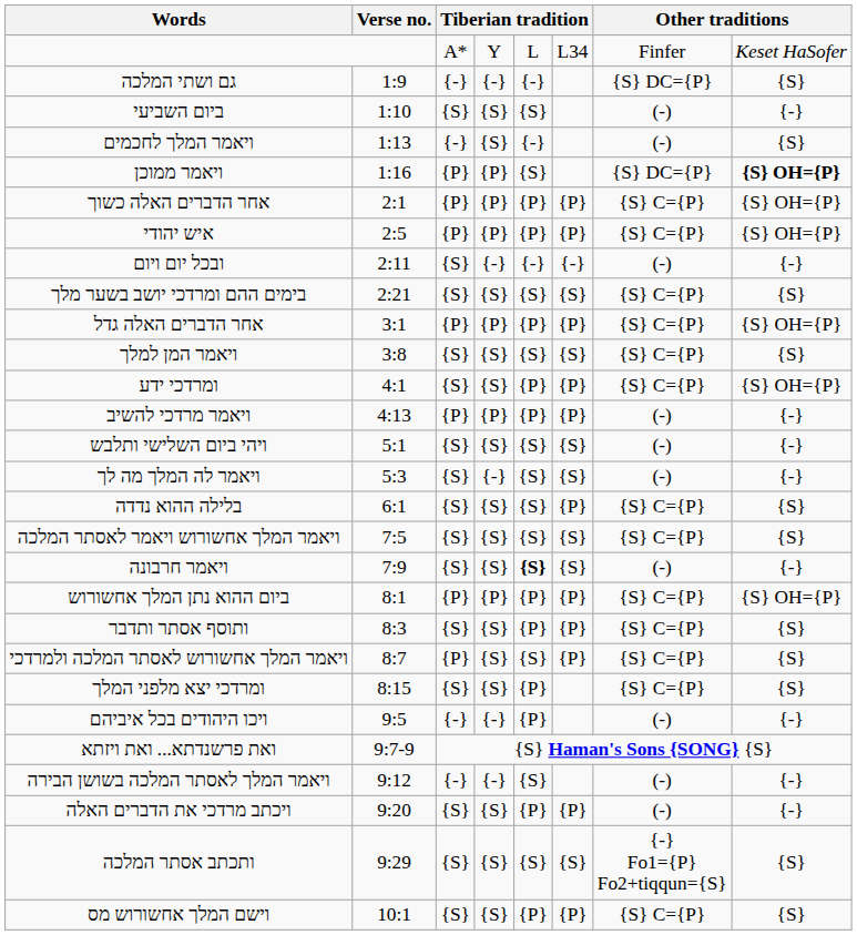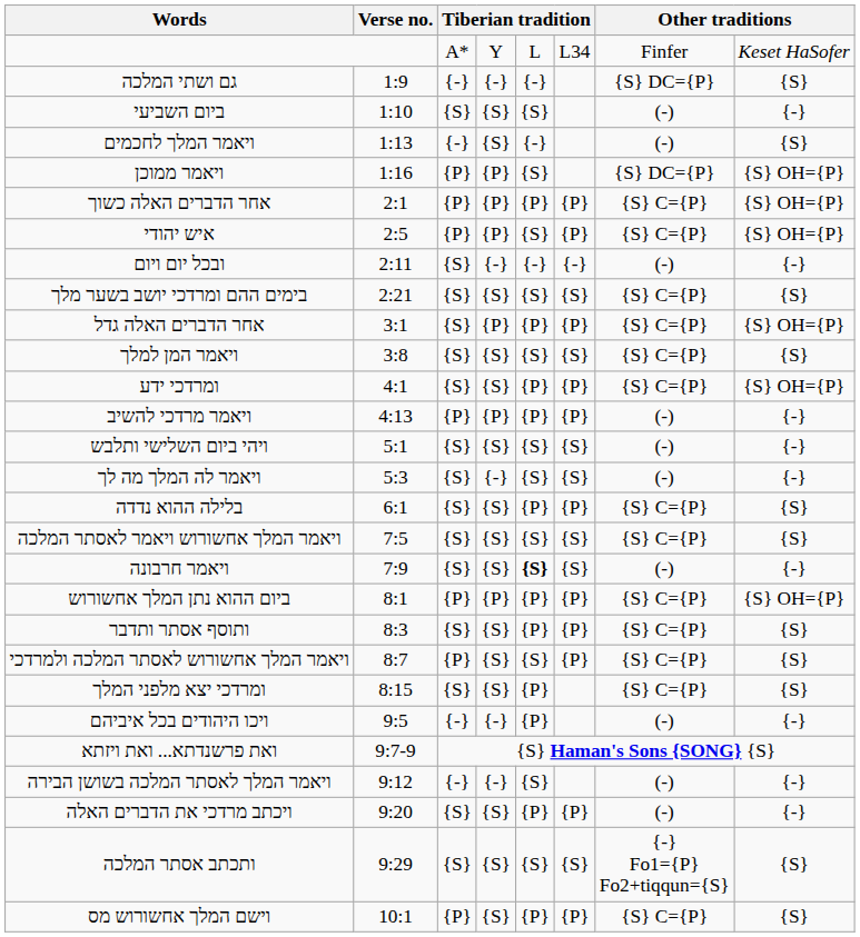 <table class="wikitable">
 <tr>
 <th>Words</th>
 <th>Verse no.</th>
 <th colspan=4>Tiberian tradition</th>
 <th colspan=2>Other traditions</th>
 </tr>
 <tr align=center>
 <td colspan=2></td>
 <td>A*</td>
 <td>Y</td>
 <td>L</td>
 <td>L34</td>
 <td>Finfer</td>
 <td><em>Keset HaSofer</em></td>
 </tr>
 <tr align=center>
 <td>גם ושתי המלכה</td>
 <td>1:9</td>
 <td>{-}</td>
 <td>{-}</td>
 <td>{-}</td>
 <td></td>
 <td>{S} DC={P}</td>
 <td>{S}</td>
 </tr>
 <tr align=center>
 <td>ביום השביעי</td>
 <td>1:10</td>
 <td>{S}</td>
 <td>{S}</td>
 <td>{S}</td>
 <td></td>
 <td>(-)</td>
 <td>{-}</td>
 </tr>
 <tr align=center>
 <td>ויאמר המלך לחכמים</td>
 <td>1:13</td>
 <td>{-}</td>
 <td>{S}</td>
 <td>{-}</td>
 <td></td>
 <td>(-)</td>
 <td>{S}</td>
 </tr>
 <tr align=center>
 <td>ויאמר ממוכן</td>
 <td>1:16</td>
 <td>{P}</td>
 <td>{P}</td>
 <td>{S}</td>
 <td></td>
 <td>{S} DC={P}</td>
-<td><strong>{S} OH={P}</strong></td>
+<td>{S} OH={P}</td>
 </tr>
 <tr align=center>
 <td>אחר הדברים האלה כשוך</td>
 <td>2:1</td>
 <td>{P}</td>
 <td>{P}</td>
 <td>{P}</td>
 <td>{P}</td>
 <td>{S} C={P}</td>
 <td>{S} OH={P}</td>
 </tr>
 <tr align=center>
 <td>איש יהודי</td>
 <td>2:5</td>
 <td>{P}</td>
 <td>{P}</td>
-<td>{P}</td>
+<td>{S}</td>
 <td>{P}</td>
 <td>{S} C={P}</td>
 <td>{S} OH={P}</td>
 </tr>
 <tr align=center>
 <td>ובכל יום ויום</td>
 <td>2:11</td>
 <td>{S}</td>
 <td>{-}</td>
 <td>{-}</td>
 <td>{-}</td>
 <td>(-)</td>
 <td>{-}</td>
 </tr>
 <tr align=center>
 <td>בימים ההם ומרדכי יושב בשער מלך</td>
 <td>2:21</td>
 <td>{S}</td>
 <td>{S}</td>
 <td>{S}</td>
 <td>{S}</td>
 <td>{S} C={P}</td>
 <td>{S}</td>
 </tr>
 <tr align=center>
 <td>אחר הדברים האלה גדל</td>
 <td>3:1</td>
-<td>{P}</td>
+<td>{S}</td>
 <td>{P}</td>
 <td>{P}</td>
 <td>{P}</td>
 <td>{S} C={P}</td>
 <td>{S} OH={P}</td>
 </tr>
 <tr align=center>
 <td>ויאמר המן למלך</td>
 <td>3:8</td>
 <td>{S}</td>
 <td>{S}</td>
 <td>{S}</td>
 <td>{S}</td>
 <td>{S} C={P}</td>
 <td>{S}</td>
 </tr>
 <tr align=center>
 <td>ומרדכי ידע</td>
 <td>4:1</td>
 <td>{S}</td>
 <td>{S}</td>
 <td>{P}</td>
 <td>{P}</td>
 <td>{S} C={P}</td>
 <td>{S} OH={P}</td>
 </tr>
 <tr align=center>
 <td>ויאמר מרדכי להשיב</td>
 <td>4:13</td>
 <td>{P}</td>
 <td>{P}</td>
 <td>{P}</td>
 <td>{P}</td>
 <td>(-)</td>
 <td>{-}</td>
 </tr>
 <tr align=center>
 <td>ויהי ביום השלישי ותלבש</td>
 <td>5:1</td>
 <td>{S}</td>
 <td>{S}</td>
 <td>{S}</td>
 <td>{S}</td>
 <td>(-)</td>
 <td>{-}</td>
 </tr>
 <tr align=center>
 <td>ויאמר לה המלך מה לך</td>
 <td>5:3</td>
 <td>{S}</td>
 <td>{-}</td>
 <td>{S}</td>
 <td>{S}</td>
 <td>(-)</td>
 <td>{-}</td>
 </tr>
 <tr align=center>
 <td>בלילה ההוא נדדה</td>
 <td>6:1</td>
 <td>{S}</td>
 <td>{S}</td>
-<td>{S}</td>
+<td>{P}</td>
 <td>{P}</td>
 <td>{S} C={P}</td>
 <td>{S}</td>
 </tr>
 <tr align=center>
 <td>ויאמר המלך אחשורוש ויאמר לאסתר המלכה</td>
 <td>7:5</td>
 <td>{S}</td>
 <td>{S}</td>
 <td>{S}</td>
 <td>{S}</td>
 <td>{S} C={P}</td>
 <td>{S}</td>
 </tr>
 <tr align=center>
 <td>ויאמר חרבונה</td>
 <td>7:9</td>
 <td>{S}</td>
 <td>{S}</td>
 <td><strong>{S}</strong></td>
 <td>{S}</td>
 <td>(-)</td>
 <td>{-}</td>
 </tr>
 <tr align=center>
 <td>ביום ההוא נתן המלך אחשורוש</td>
 <td>8:1</td>
 <td>{P}</td>
 <td>{P}</td>
 <td>{P}</td>
 <td>{P}</td>
 <td>{S} C={P}</td>
 <td>{S} OH={P}</td>
 </tr>
 <tr align=center>
 <td>ותוסף אסתר ותדבר</td>
 <td>8:3</td>
 <td>{S}</td>
 <td>{S}</td>
 <td>{P}</td>
 <td>{P}</td>
 <td>{S} C={P}</td>
 <td>{S}</td>
 </tr>
 <tr align=center>
 <td>ויאמר המלך אחשורוש לאסתר המלכה ולמרדכי</td>
 <td>8:7</td>
 <td>{P}</td>
 <td>{S}</td>
 <td>{S}</td>
 <td>{P}</td>
 <td>{S} C={P}</td>
 <td>{S}</td>
 </tr>
 <tr align=center>
 <td>ומרדכי יצא מלפני המלך</td>
 <td>8:15</td>
 <td>{S}</td>
 <td>{S}</td>
 <td>{P}</td>
 <td></td>
 <td>{S} C={P}</td>
 <td>{S}</td>
 </tr>
 <tr align=center>
 <td>ויכו היהודים בכל איביהם</td>
 <td>9:5</td>
 <td>{-}</td>
 <td>{-}</td>
 <td>{P}</td>
 <td></td>
 <td>(-)</td>
 <td>{-}</td>
 </tr>
 <tr align=center>
 <td>ואת פרשנדתא... ואת ויזתא</td>
 <td>9:7-9</td>
 <td colspan=6>{S} <strong><a href='#'>Haman's Sons {SONG}</a></strong> {S}</td>
 </tr>
 <tr align=center>
 <td>ויאמר המלך לאסתר המלכה בשושן הבירה</td>
 <td>9:12</td>
 <td>{-}</td>
 <td>{-}</td>
 <td>{S}</td>
 <td></td>
 <td>(-)</td>
 <td>{-}</td>
 </tr>
 <tr align=center>
 <td>ויכתב מרדכי את הדברים האלה</td>
 <td>9:20</td>
 <td>{S}</td>
 <td>{S}</td>
 <td>{P}</td>
 <td>{P}</td>
 <td>(-)</td>
 <td>{-}</td>
 </tr>
 <tr align=center>
 <td>ותכתב אסתר המלכה</td>
 <td>9:29</td>
 <td>{S}</td>
 <td>{S}</td>
 <td>{S}</td>
 <td>{S}</td>
 <td>{-}<br>Fo1={P}<br>Fo2+tiqqun={S}</td>
 <td>{S}</td>
 </tr>
 <tr align=center>
 <td>וישם המלך אחשורוש מס</td>
 <td>10:1</td>
-<td>{S}</td>
+<td>{P}</td>
 <td>{S}</td>
 <td>{P}</td>
 <td>{P}</td>
 <td>{S} C={P}</td>
 <td>{S}</td>
 </tr>
 </table>
